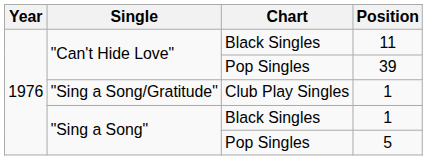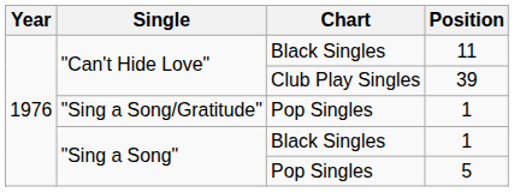 <table class="wikitable">
 <tr>
 <th>Year</th>
 <th>Single</th>
 <th>Chart</th>
 <th>Position</th>
 </tr>
 <tr>
 <td rowspan="5">1976</td>
 <td rowspan="2">"Can't Hide Love"</td>
 <td>Black Singles</td>
 <td align="center">11</td>
 </tr>
 <tr>
-<td>Pop Singles</td>
+<td>Club Play Singles</td>
 <td align="center">39</td>
 </tr>
 <tr>
 <td>"Sing a Song/Gratitude"</td>
-<td>Club Play Singles</td>
+<td>Pop Singles</td>
 <td align="center">1</td>
 </tr>
 <tr>
 <td rowspan="2">"Sing a Song"</td>
 <td>Black Singles</td>
 <td align="center">1</td>
 </tr>
 <tr>
 <td>Pop Singles</td>
 <td align="center">5</td>
 </tr>
 </table>
